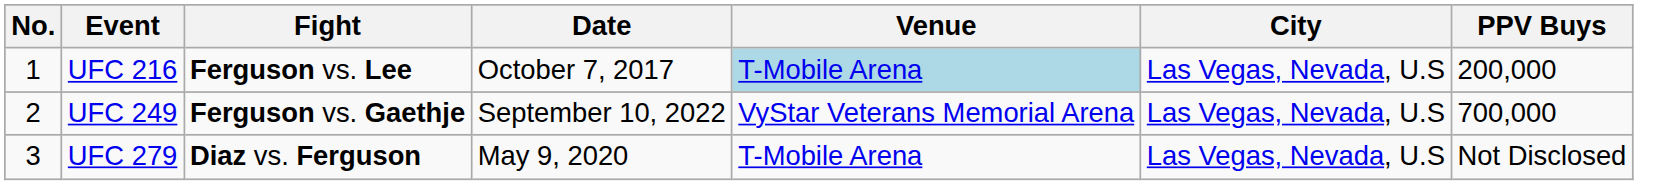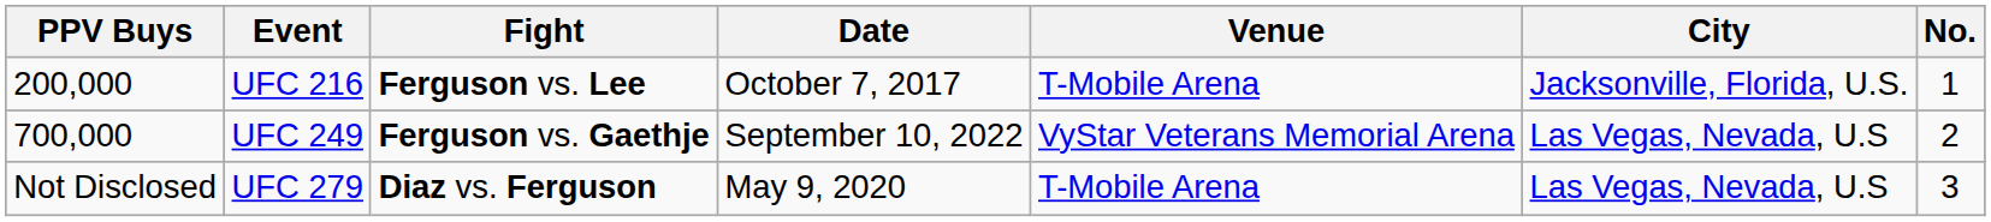 <table class="wikitable">
 <tr>
-<th>No.</th>
+<th>PPV Buys</th>
 <th>Event</th>
 <th>Fight</th>
 <th>Date</th>
 <th>Venue</th>
 <th>City</th>
-<th>PPV Buys</th>
+<th>No.</th>
 </tr>
 <tr>
-<td align=center>1</td>
+<td>200,000</td>
 <td><a href='#'>UFC 216</a></td>
 <td><strong>Ferguson</strong> vs. <strong>Lee</strong></td>
 <td>October 7, 2017</td>
-<td style="background: lightblue;"><a href='#'>T-Mobile Arena</a></td>
-<td><a href='#'>Las Vegas, Nevada</a>, U.S</td>
-<td>200,000</td>
+<td><a href='#'>T-Mobile Arena</a></td>
+<td><a href='#'>Jacksonville, Florida</a>, U.S.</td>
+<td align=center>1</td>
 </tr>
 <tr>
-<td align=center>2</td>
+<td>700,000</td>
 <td><a href='#'>UFC 249</a></td>
 <td><strong>Ferguson</strong> vs. <strong>Gaethje</strong></td>
 <td>September 10, 2022</td>
 <td><a href='#'>VyStar Veterans Memorial Arena</a></td>
 <td><a href='#'>Las Vegas, Nevada</a>, U.S</td>
-<td>700,000</td>
+<td align=center>2</td>
 </tr>
 <tr>
-<td align=center>3</td>
+<td>Not Disclosed</td>
 <td><a href='#'>UFC 279</a></td>
 <td><strong>Diaz</strong> vs. <strong>Ferguson</strong></td>
 <td>May 9, 2020</td>
 <td><a href='#'>T-Mobile Arena</a></td>
 <td><a href='#'>Las Vegas, Nevada</a>, U.S</td>
-<td>Not Disclosed</td>
+<td align=center>3</td>
 </tr>
 </table>
